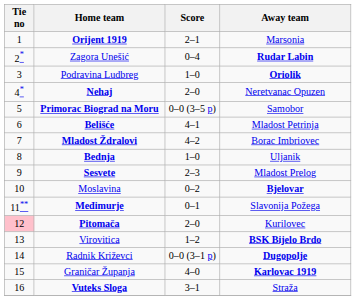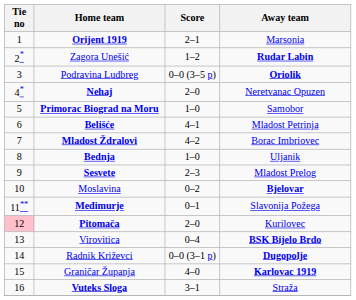 <table class="wikitable" style="text-align: center">
 <tr>
 <th width=40>Tie no</th>
 <th width=200>Home team</th>
 <th width=80>Score</th>
 <th width=200>Away team</th>
 </tr>
 <tr>
 <td>1</td>
 <td><strong><a href='#'>Orijent 1919</a></strong></td>
 <td>2–1</td>
 <td><a href='#'>Marsonia</a></td>
 </tr>
 <tr>
 <td>2<a href='#'><sup>*</sup></a></td>
 <td><a href='#'>Zagora Unešić</a></td>
-<td>0–4</td>
+<td>1–2</td>
 <td><strong><a href='#'>Rudar Labin</a></strong></td>
 </tr>
 <tr>
 <td>3</td>
 <td><a href='#'>Podravina Ludbreg</a></td>
-<td>1–0</td>
+<td>0–0 (3–5 <a href='#'>p</a>)</td>
 <td><strong><a href='#'>Oriolik</a></strong></td>
 </tr>
 <tr>
 <td>4<a href='#'><sup>*</sup></a></td>
 <td><strong><a href='#'>Nehaj</a></strong></td>
 <td>2–0</td>
 <td><a href='#'>Neretvanac Opuzen</a></td>
 </tr>
 <tr>
 <td>5</td>
 <td><strong><a href='#'>Primorac Biograd na Moru</a></strong></td>
-<td>0–0 (3–5 <a href='#'>p</a>)</td>
+<td>1–0</td>
 <td><a href='#'>Samobor</a></td>
 </tr>
 <tr>
 <td>6</td>
 <td><strong><a href='#'>Belišće</a></strong></td>
 <td>4–1</td>
 <td><a href='#'>Mladost Petrinja</a></td>
 </tr>
 <tr>
 <td>7</td>
 <td><strong><a href='#'>Mladost Ždralovi</a></strong></td>
 <td>4–2</td>
 <td><a href='#'>Borac Imbriovec</a></td>
 </tr>
 <tr>
 <td>8</td>
 <td><strong><a href='#'>Bednja</a></strong></td>
 <td>1–0</td>
 <td><a href='#'>Uljanik</a></td>
 </tr>
 <tr>
 <td>9</td>
 <td><strong><a href='#'>Sesvete</a></strong></td>
 <td>2–3</td>
 <td><a href='#'>Mladost Prelog</a></td>
 </tr>
 <tr>
 <td>10</td>
 <td><a href='#'>Moslavina</a></td>
 <td>0–2</td>
 <td><strong><a href='#'>Bjelovar</a></strong></td>
 </tr>
 <tr>
 <td>11<a href='#'><sup>**</sup></a></td>
 <td><strong><a href='#'>Međimurje</a></strong></td>
 <td>0–1</td>
 <td><a href='#'>Slavonija Požega</a></td>
 </tr>
 <tr>
 <td style="background: pink;">12</td>
 <td><strong><a href='#'>Pitomača</a></strong></td>
 <td>2–0</td>
 <td><a href='#'>Kurilovec</a></td>
 </tr>
 <tr>
 <td>13</td>
 <td><a href='#'>Virovitica</a></td>
-<td>1–2</td>
+<td>0–4</td>
 <td><strong><a href='#'>BSK Bijelo Brdo</a></strong></td>
 </tr>
 <tr>
 <td>14</td>
 <td><a href='#'>Radnik Križevci</a></td>
 <td>0–0 (3–1 <a href='#'>p</a>)</td>
 <td><strong><a href='#'>Dugopolje</a></strong></td>
 </tr>
 <tr>
 <td>15</td>
 <td><a href='#'>Graničar Županja</a></td>
 <td>4–0</td>
 <td><strong><a href='#'>Karlovac 1919</a></strong></td>
 </tr>
 <tr>
 <td>16</td>
 <td><strong><a href='#'>Vuteks Sloga</a></strong></td>
 <td>3–1</td>
 <td><a href='#'>Straža</a></td>
 </tr>
 <tr>
 </tr>
 </table>
